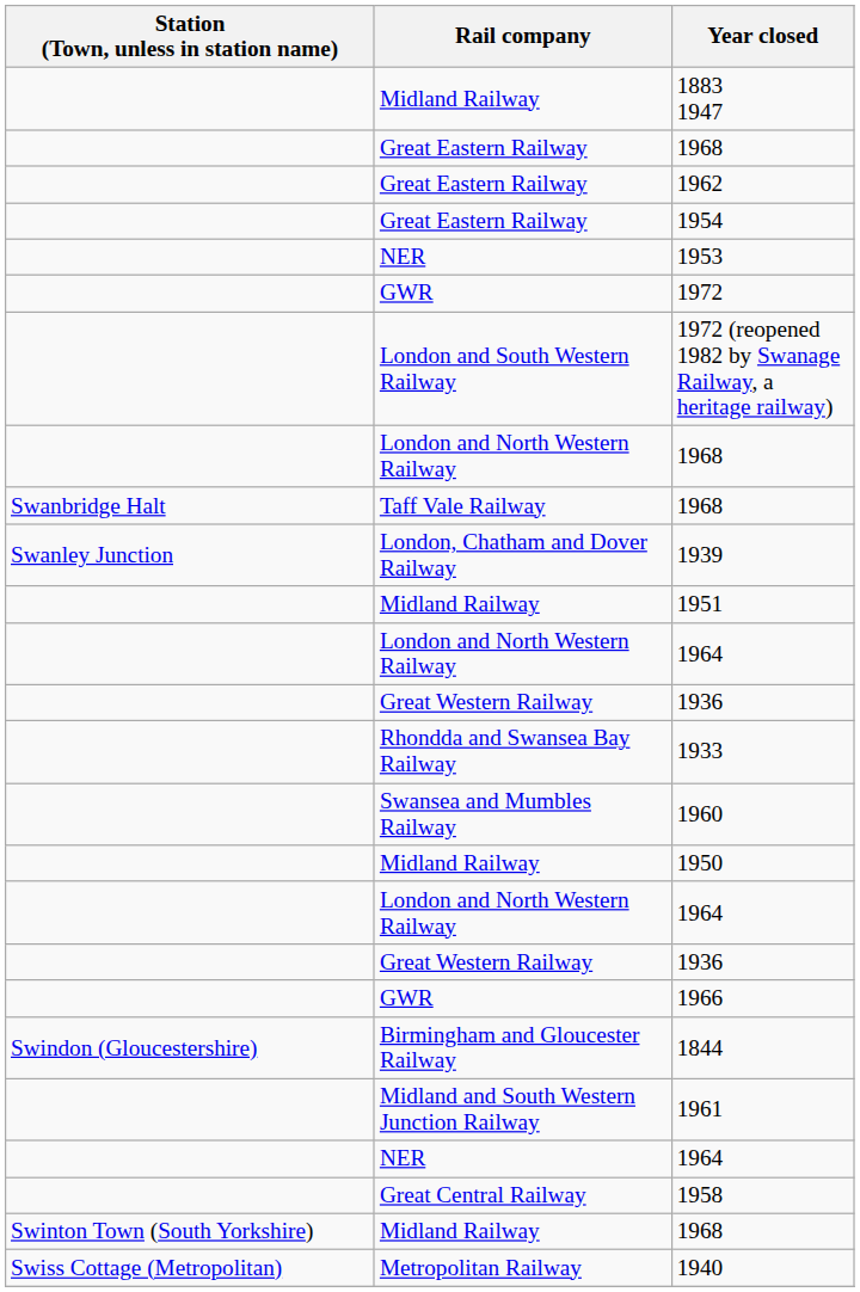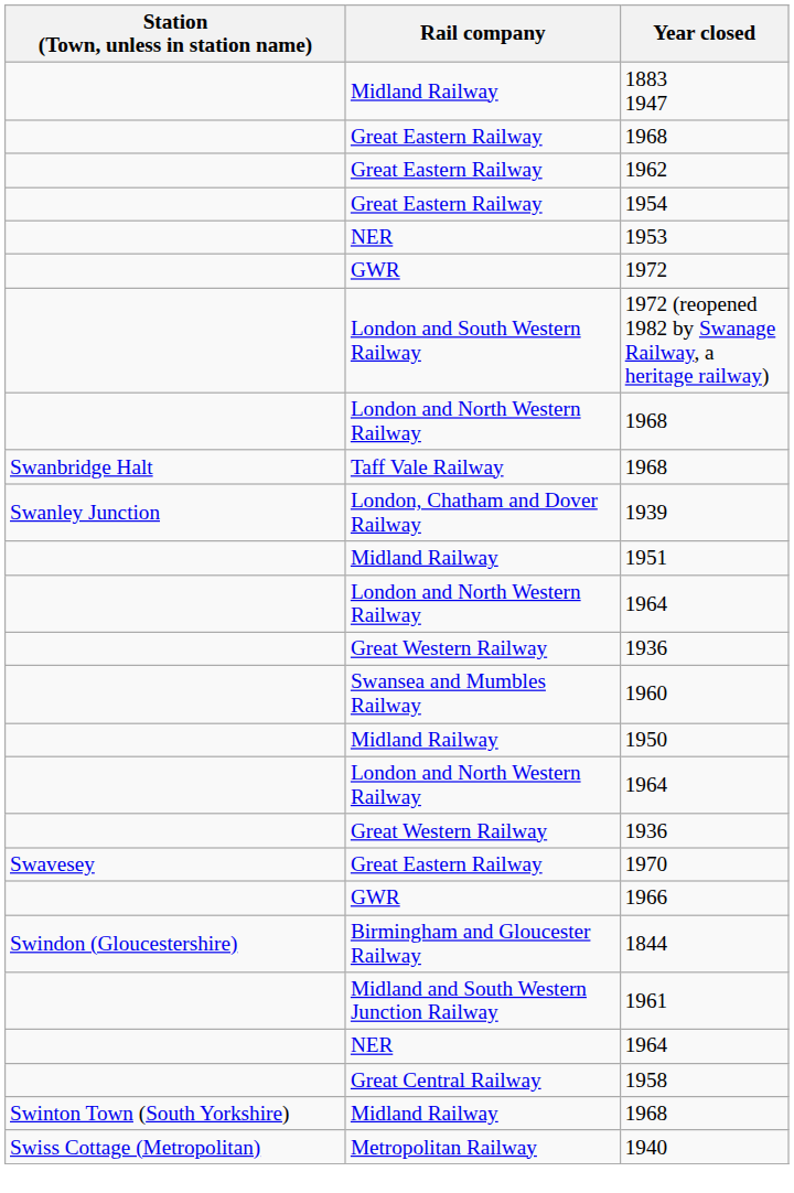 <table class="wikitable sortable">
 <tr>
 <th style="width:250px">Station<br>(Town, unless in station name)</th>
 <th style="width:200px">Rail company</th>
 <th style="width:120px">Year closed</th>
 </tr>
 <tr>
 <td></td>
 <td><a href='#'>Midland Railway</a></td>
 <td>1883<br>1947</td>
 </tr>
 <tr>
 <td></td>
 <td><a href='#'>Great Eastern Railway</a></td>
 <td>1968</td>
 </tr>
 <tr>
 <td></td>
 <td><a href='#'>Great Eastern Railway</a></td>
 <td>1962</td>
 </tr>
 <tr>
 <td></td>
 <td><a href='#'>Great Eastern Railway</a></td>
 <td>1954</td>
 </tr>
 <tr>
 <td></td>
 <td><a href='#'>NER</a></td>
 <td>1953</td>
 </tr>
 <tr>
 <td></td>
 <td><a href='#'>GWR</a></td>
 <td>1972</td>
 </tr>
 <tr>
 <td></td>
 <td><a href='#'>London and South Western Railway</a></td>
 <td>1972 (reopened 1982 by <a href='#'>Swanage Railway</a>, a <a href='#'>heritage railway</a>)</td>
 </tr>
 <tr>
 <td></td>
 <td><a href='#'>London and North Western Railway</a></td>
 <td>1968</td>
 </tr>
 <tr>
 <td><a href='#'>Swanbridge Halt</a></td>
 <td><a href='#'>Taff Vale Railway</a></td>
 <td>1968</td>
 </tr>
 <tr>
 <td><a href='#'>Swanley Junction</a></td>
 <td><a href='#'>London, Chatham and Dover Railway</a></td>
 <td>1939</td>
 </tr>
 <tr>
 <td></td>
 <td><a href='#'>Midland Railway</a></td>
 <td>1951</td>
 </tr>
 <tr>
 <td></td>
 <td><a href='#'>London and North Western Railway</a></td>
 <td>1964</td>
 </tr>
 <tr>
 <td></td>
 <td><a href='#'>Great Western Railway</a></td>
 <td>1936</td>
 </tr>
 <tr>
 <td></td>
-<td><a href='#'>Rhondda and Swansea Bay Railway</a></td>
-<td>1933</td>
-</tr>
-<tr>
-<td></td>
 <td><a href='#'>Swansea and Mumbles Railway</a></td>
 <td>1960</td>
 </tr>
 <tr>
 <td></td>
 <td><a href='#'>Midland Railway</a></td>
 <td>1950</td>
 </tr>
 <tr>
 <td></td>
 <td><a href='#'>London and North Western Railway</a></td>
 <td>1964</td>
 </tr>
 <tr>
 <td></td>
 <td><a href='#'>Great Western Railway</a></td>
 <td>1936</td>
+</tr>
+<tr>
+<td><a href='#'>Swavesey</a></td>
+<td><a href='#'>Great Eastern Railway</a></td>
+<td>1970</td>
 </tr>
 <tr>
 <td></td>
 <td><a href='#'>GWR</a></td>
 <td>1966</td>
 </tr>
 <tr>
 <td><a href='#'> Swindon (Gloucestershire)</a></td>
 <td><a href='#'>Birmingham and Gloucester Railway</a></td>
 <td>1844</td>
 </tr>
 <tr>
 <td></td>
 <td><a href='#'>Midland and South Western Junction Railway</a></td>
 <td>1961</td>
 </tr>
 <tr>
 <td></td>
 <td><a href='#'>NER</a></td>
 <td>1964</td>
 </tr>
 <tr>
 <td></td>
 <td><a href='#'>Great Central Railway</a></td>
 <td>1958</td>
 </tr>
 <tr>
 <td><a href='#'>Swinton Town</a> (<a href='#'>South Yorkshire</a>)</td>
 <td><a href='#'>Midland Railway</a></td>
 <td>1968</td>
 </tr>
 <tr>
 <td><a href='#'>Swiss Cottage (Metropolitan)</a></td>
 <td><a href='#'>Metropolitan Railway</a></td>
 <td>1940</td>
 </tr>
 <tr>
 </tr>
 </table>
